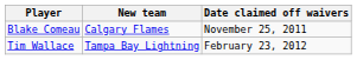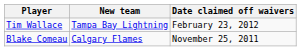 <table class="wikitable">
 <tr>
 <th>Player</th>
 <th>New team</th>
 <th>Date claimed off waivers</th>
 </tr>
 <tr>
+<td><a href='#'>Tim Wallace</a></td>
+<td><a href='#'>Tampa Bay Lightning</a></td>
+<td>February 23, 2012</td>
+</tr>
+<tr>
 <td><a href='#'>Blake Comeau</a></td>
 <td><a href='#'>Calgary Flames</a></td>
 <td>November 25, 2011</td>
 </tr>
-<tr>
-<td><a href='#'>Tim Wallace</a></td>
-<td><a href='#'>Tampa Bay Lightning</a></td>
-<td>February 23, 2012</td>
-</tr>
 </table>
